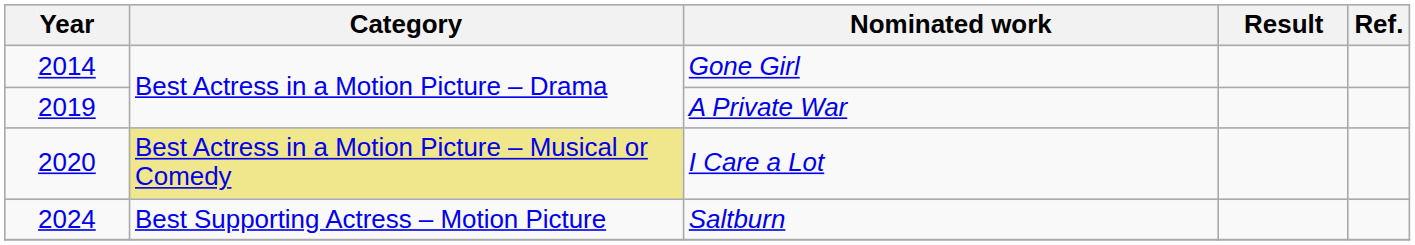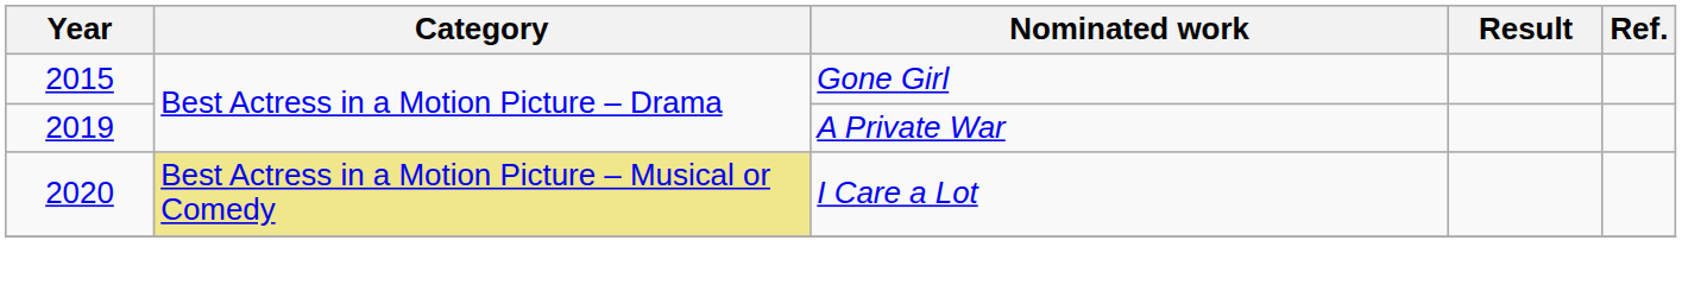 <table class=wikitable>
 <tr>
 <th scope="col" style="width:5em;">Year</th>
 <th scope="col" style="width:26em;">Category</th>
 <th scope="col" style="width:25em;">Nominated work</th>
 <th scope="col" style="width:5em;">Result</th>
 <th>Ref.</th>
 </tr>
 <tr>
-<td style="text-align:center;"><a href='#'>2014</a></td>
+<td style="text-align:center;"><a href='#'>2015</a></td>
 <td rowspan="2"><a href='#'>Best Actress in a Motion Picture – Drama</a></td>
 <td><em><a href='#'>Gone Girl</a></em></td>
 <td></td>
 <td></td>
 </tr>
 <tr>
 <td style="text-align:center;"><a href='#'>2019</a></td>
 <td><em><a href='#'>A Private War</a></em></td>
 <td></td>
 <td></td>
 </tr>
 <tr>
 <td style="text-align:center;"><a href='#'>2020</a></td>
 <td style="background: khaki;"><a href='#'>Best Actress in a Motion Picture – Musical or Comedy</a></td>
 <td><em><a href='#'>I Care a Lot</a></em></td>
 <td></td>
 <td></td>
 </tr>
 <tr>
-<td style="text-align:center;"><a href='#'>2024</a></td>
-<td><a href='#'>Best Supporting Actress – Motion Picture</a></td>
-<td><em><a href='#'>Saltburn</a></em></td>
-<td></td>
-<td></td>
-</tr>
-<tr>
 </tr>
 </table>
